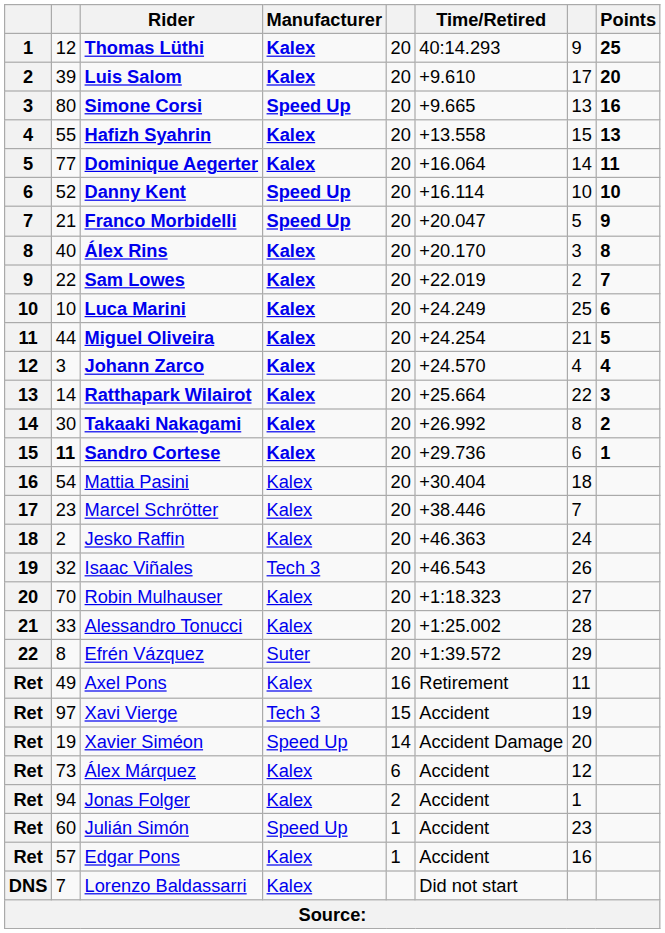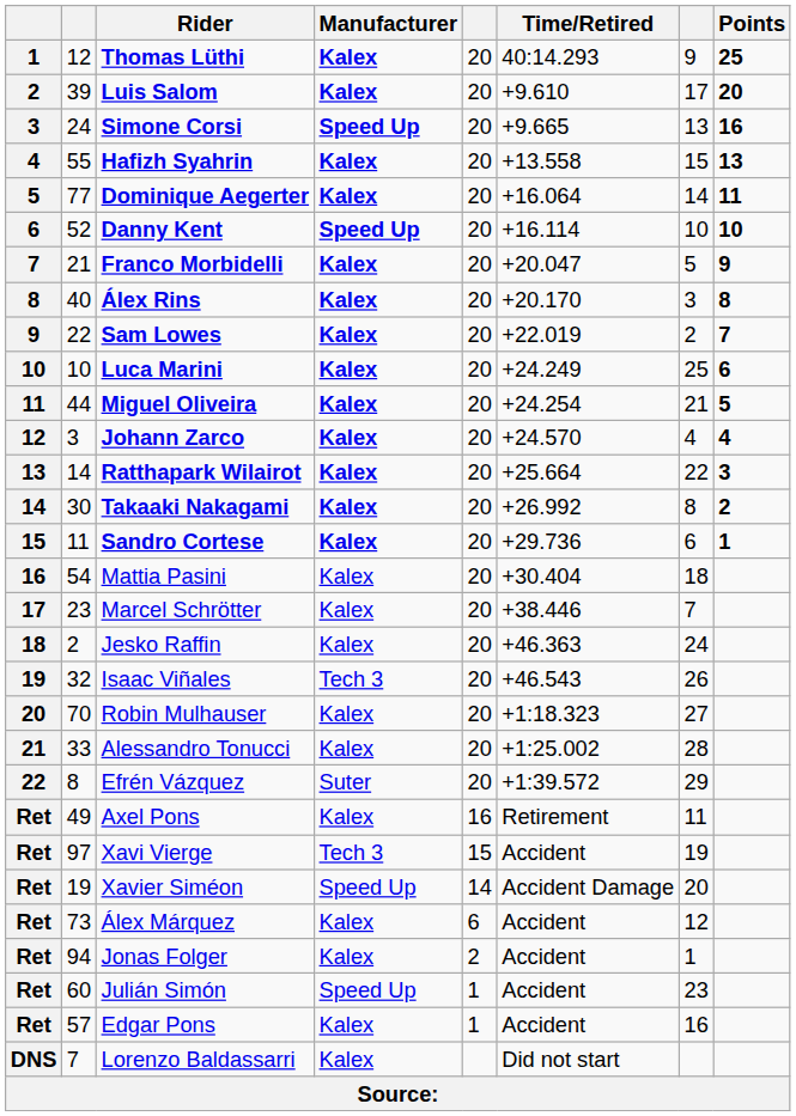 <table class="wikitable" style="font-size: 95%;">
 <tr>
 <th scope=col></th>
 <th scope=col></th>
 <th scope=col>Rider</th>
 <th scope=col>Manufacturer</th>
 <th scope=col></th>
 <th scope=col>Time/Retired</th>
 <th scope=col></th>
 <th scope=col>Points</th>
 </tr>
 <tr>
 <th scope=row>1</th>
 <td>12</td>
 <td> <strong><a href='#'>Thomas Lüthi</a></strong></td>
 <td><strong><a href='#'>Kalex</a></strong></td>
 <td>20</td>
 <td>40:14.293</td>
 <td>9</td>
 <td><strong>25</strong></td>
 </tr>
 <tr>
 <th scope=row>2</th>
 <td>39</td>
 <td> <strong><a href='#'>Luis Salom</a></strong></td>
 <td><strong><a href='#'>Kalex</a></strong></td>
 <td>20</td>
 <td>+9.610</td>
 <td>17</td>
 <td><strong>20</strong></td>
 </tr>
 <tr>
 <th scope=row>3</th>
-<td>80</td>
+<td>24</td>
 <td> <strong><a href='#'>Simone Corsi</a></strong></td>
 <td><strong><a href='#'>Speed Up</a></strong></td>
 <td>20</td>
 <td>+9.665</td>
 <td>13</td>
 <td><strong>16</strong></td>
 </tr>
 <tr>
 <th scope=row>4</th>
 <td>55</td>
 <td> <strong><a href='#'>Hafizh Syahrin</a></strong></td>
 <td><strong><a href='#'>Kalex</a></strong></td>
 <td>20</td>
 <td>+13.558</td>
 <td>15</td>
 <td><strong>13</strong></td>
 </tr>
 <tr>
 <th scope=row>5</th>
 <td>77</td>
 <td> <strong><a href='#'>Dominique Aegerter</a></strong></td>
 <td><strong><a href='#'>Kalex</a></strong></td>
 <td>20</td>
 <td>+16.064</td>
 <td>14</td>
 <td><strong>11</strong></td>
 </tr>
 <tr>
 <th scope=row>6</th>
 <td>52</td>
 <td> <strong><a href='#'>Danny Kent</a></strong></td>
 <td><strong><a href='#'>Speed Up</a></strong></td>
 <td>20</td>
 <td>+16.114</td>
 <td>10</td>
 <td><strong>10</strong></td>
 </tr>
 <tr>
 <th scope=row>7</th>
 <td>21</td>
 <td> <strong><a href='#'>Franco Morbidelli</a></strong></td>
-<td><strong><a href='#'>Speed Up</a></strong></td>
+<td><strong><a href='#'>Kalex</a></strong></td>
 <td>20</td>
 <td>+20.047</td>
 <td>5</td>
 <td><strong>9</strong></td>
 </tr>
 <tr>
 <th scope=row>8</th>
 <td>40</td>
 <td> <strong><a href='#'>Álex Rins</a></strong></td>
 <td><strong><a href='#'>Kalex</a></strong></td>
 <td>20</td>
 <td>+20.170</td>
 <td>3</td>
 <td><strong>8</strong></td>
 </tr>
 <tr>
 <th scope=row>9</th>
 <td>22</td>
 <td> <strong><a href='#'>Sam Lowes</a></strong></td>
 <td><strong><a href='#'>Kalex</a></strong></td>
 <td>20</td>
 <td>+22.019</td>
 <td>2</td>
 <td><strong>7</strong></td>
 </tr>
 <tr>
 <th scope=row>10</th>
 <td>10</td>
 <td> <strong><a href='#'>Luca Marini</a></strong></td>
 <td><strong><a href='#'>Kalex</a></strong></td>
 <td>20</td>
 <td>+24.249</td>
 <td>25</td>
 <td><strong>6</strong></td>
 </tr>
 <tr>
 <th scope=row>11</th>
 <td>44</td>
 <td> <strong><a href='#'>Miguel Oliveira</a></strong></td>
 <td><strong><a href='#'>Kalex</a></strong></td>
 <td>20</td>
 <td>+24.254</td>
 <td>21</td>
 <td><strong>5</strong></td>
 </tr>
 <tr>
 <th scope=row>12</th>
 <td>3</td>
 <td> <strong><a href='#'>Johann Zarco</a></strong></td>
 <td><strong><a href='#'>Kalex</a></strong></td>
 <td>20</td>
 <td>+24.570</td>
 <td>4</td>
 <td><strong>4</strong></td>
 </tr>
 <tr>
 <th scope=row>13</th>
 <td>14</td>
 <td> <strong><a href='#'>Ratthapark Wilairot</a></strong></td>
 <td><strong><a href='#'>Kalex</a></strong></td>
 <td>20</td>
 <td>+25.664</td>
 <td>22</td>
 <td><strong>3</strong></td>
 </tr>
 <tr>
 <th scope=row>14</th>
 <td>30</td>
 <td> <strong><a href='#'>Takaaki Nakagami</a></strong></td>
 <td><strong><a href='#'>Kalex</a></strong></td>
 <td>20</td>
 <td>+26.992</td>
 <td>8</td>
 <td><strong>2</strong></td>
 </tr>
 <tr>
 <th scope=row>15</th>
-<td><strong>11</strong></td>
+<td>11</td>
 <td> <strong><a href='#'>Sandro Cortese</a></strong></td>
 <td><strong><a href='#'>Kalex</a></strong></td>
 <td>20</td>
 <td>+29.736</td>
 <td>6</td>
 <td><strong>1</strong></td>
 </tr>
 <tr>
 <th scope=row>16</th>
 <td>54</td>
 <td> <a href='#'>Mattia Pasini</a></td>
 <td><a href='#'>Kalex</a></td>
 <td>20</td>
 <td>+30.404</td>
 <td>18</td>
 <td></td>
 </tr>
 <tr>
 <th scope=row>17</th>
 <td>23</td>
 <td> <a href='#'>Marcel Schrötter</a></td>
 <td><a href='#'>Kalex</a></td>
 <td>20</td>
 <td>+38.446</td>
 <td>7</td>
 <td></td>
 </tr>
 <tr>
 <th scope=row>18</th>
 <td>2</td>
 <td> <a href='#'>Jesko Raffin</a></td>
 <td><a href='#'>Kalex</a></td>
 <td>20</td>
 <td>+46.363</td>
 <td>24</td>
 <td></td>
 </tr>
 <tr>
 <th scope=row>19</th>
 <td>32</td>
 <td> <a href='#'>Isaac Viñales</a></td>
 <td><a href='#'>Tech 3</a></td>
 <td>20</td>
 <td>+46.543</td>
 <td>26</td>
 <td></td>
 </tr>
 <tr>
 <th scope=row>20</th>
 <td>70</td>
 <td> <a href='#'>Robin Mulhauser</a></td>
 <td><a href='#'>Kalex</a></td>
 <td>20</td>
 <td>+1:18.323</td>
 <td>27</td>
 <td></td>
 </tr>
 <tr>
 <th scope=row>21</th>
 <td>33</td>
 <td> <a href='#'>Alessandro Tonucci</a></td>
 <td><a href='#'>Kalex</a></td>
 <td>20</td>
 <td>+1:25.002</td>
 <td>28</td>
 <td></td>
 </tr>
 <tr>
 <th scope=row>22</th>
 <td>8</td>
 <td> <a href='#'>Efrén Vázquez</a></td>
 <td><a href='#'>Suter</a></td>
 <td>20</td>
 <td>+1:39.572</td>
 <td>29</td>
 <td></td>
 </tr>
 <tr>
 <th scope=row>Ret</th>
 <td>49</td>
 <td> <a href='#'>Axel Pons</a></td>
 <td><a href='#'>Kalex</a></td>
 <td>16</td>
 <td>Retirement</td>
 <td>11</td>
 <td></td>
 </tr>
 <tr>
 <th scope=row>Ret</th>
 <td>97</td>
 <td> <a href='#'>Xavi Vierge</a></td>
 <td><a href='#'>Tech 3</a></td>
 <td>15</td>
 <td>Accident</td>
 <td>19</td>
 <td></td>
 </tr>
 <tr>
 <th scope=row>Ret</th>
 <td>19</td>
 <td> <a href='#'>Xavier Siméon</a></td>
 <td><a href='#'>Speed Up</a></td>
 <td>14</td>
 <td>Accident Damage</td>
 <td>20</td>
 <td></td>
 </tr>
 <tr>
 <th scope=row>Ret</th>
 <td>73</td>
 <td> <a href='#'>Álex Márquez</a></td>
 <td><a href='#'>Kalex</a></td>
 <td>6</td>
 <td>Accident</td>
 <td>12</td>
 <td></td>
 </tr>
 <tr>
 <th scope=row>Ret</th>
 <td>94</td>
 <td> <a href='#'>Jonas Folger</a></td>
 <td><a href='#'>Kalex</a></td>
 <td>2</td>
 <td>Accident</td>
 <td>1</td>
 <td></td>
 </tr>
 <tr>
 <th scope=row>Ret</th>
 <td>60</td>
 <td> <a href='#'>Julián Simón</a></td>
 <td><a href='#'>Speed Up</a></td>
 <td>1</td>
 <td>Accident</td>
 <td>23</td>
 <td></td>
 </tr>
 <tr>
 <th scope=row>Ret</th>
 <td>57</td>
 <td> <a href='#'>Edgar Pons</a></td>
 <td><a href='#'>Kalex</a></td>
 <td>1</td>
 <td>Accident</td>
 <td>16</td>
 <td></td>
 </tr>
 <tr>
 <th scope=row>DNS</th>
 <td>7</td>
 <td> <a href='#'>Lorenzo Baldassarri</a></td>
 <td><a href='#'>Kalex</a></td>
 <td></td>
 <td>Did not start</td>
 <td></td>
 <td></td>
 </tr>
 <tr>
 <th colspan=8>Source:</th>
 </tr>
 </table>
